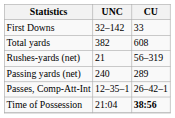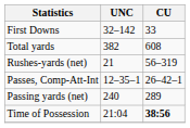 <table class="wikitable">
 <tr>
 <th>Statistics</th>
 <th>UNC</th>
 <th>CU</th>
 </tr>
 <tr>
 <td>First Downs</td>
 <td>32–142</td>
 <td>33</td>
 </tr>
 <tr>
 <td>Total yards</td>
 <td>382</td>
 <td>608</td>
 </tr>
 <tr>
 <td>Rushes-yards (net)</td>
 <td>21</td>
 <td>56–319</td>
 </tr>
 <tr>
+<td>Passes, Comp-Att-Int</td>
+<td>12–35–1</td>
+<td>26–42–1</td>
+</tr>
+<tr>
 <td>Passing yards (net)</td>
 <td>240</td>
 <td>289</td>
-</tr>
-<tr>
-<td>Passes, Comp-Att-Int</td>
-<td>12–35–1</td>
-<td>26–42–1</td>
 </tr>
 <tr>
 <td>Time of Possession</td>
 <td>21:04</td>
 <td><strong>38:56</strong></td>
 </tr>
 <tr>
 </tr>
 </table>
